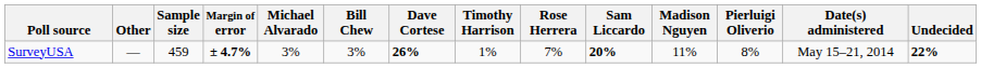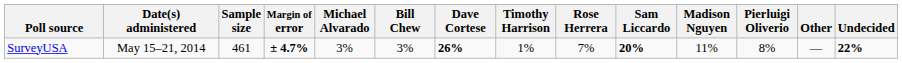 <table class="wikitable">
 <tr valign= bottom>
 <th style="width:120px;">Poll source</th>
-<th style="width:40px;" class=small>Other</th>
+<th style="width:140px;">Date(s)<br>administered</th>
 <th class=small>Sample<br>size</th>
 <th class=small><small>Margin of</small><br>error</th>
 <th style="width:70px;" class=small>Michael<br>Alvarado</th>
 <th style="width:70px;" class=small>Bill<br>Chew</th>
 <th style="width:70px;" class=small>Dave<br>Cortese</th>
 <th style="width:70px;" class=small>Timothy<br>Harrison</th>
 <th style="width:70px;" class=small>Rose<br>Herrera</th>
 <th style="width:70px;" class=small>Sam<br>Liccardo</th>
 <th style="width:70px;" class=small>Madison<br>Nguyen</th>
 <th style="width:70px;" class=small>Pierluigi<br>Oliverio</th>
-<th style="width:140px;">Date(s)<br>administered</th>
+<th style="width:40px;" class=small>Other</th>
 <th style="width:40px;" class=small>Undecided</th>
 </tr>
 <tr>
 <td><a href='#'>SurveyUSA</a></td>
-<td align=center>—</td>
-<td align=center>459</td>
+<td align=center>May 15–21, 2014</td>
+<td align=center>461</td>
 <td align=center><strong>± 4.7%</strong></td>
 <td align=center>3%</td>
 <td align=center>3%</td>
 <td><strong>26%</strong></td>
 <td align=center>1%</td>
 <td align=center>7%</td>
 <td><strong>20%</strong></td>
 <td align=center>11%</td>
 <td align=center>8%</td>
-<td align=center>May 15–21, 2014</td>
+<td align=center>—</td>
 <td><strong>22%</strong></td>
 </tr>
 </table>
